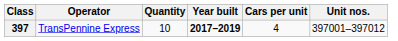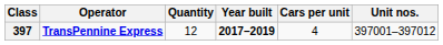 <table class="wikitable">
 <tr>
 <th>Class</th>
 <th>Operator</th>
 <th>Quantity</th>
 <th>Year built</th>
 <th>Cars per unit</th>
 <th>Unit nos.</th>
 </tr>
 <tr>
 <th>397</th>
-<td><a href='#'>TransPennine Express</a></td>
-<td align=center>10</td>
+<td><strong><a href='#'>TransPennine Express</a></strong></td>
+<td align=center>12</td>
 <td align=center><strong>2017–2019</strong></td>
 <td align=center>4</td>
 <td>397001–397012</td>
 </tr>
 </table>
